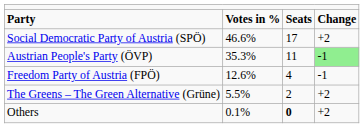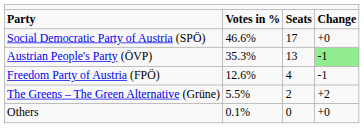 <table class="wikitable">
 <tr>
 <td colspan="4"></td>
 </tr>
 <tr>
 <td><strong>Party</strong></td>
 <td><strong>Votes in %</strong></td>
 <td><strong>Seats</strong></td>
 <td><strong>Change</strong></td>
 </tr>
 <tr>
 <td><a href='#'>Social Democratic Party of Austria</a> (SPÖ)</td>
 <td>46.6%</td>
 <td>17</td>
-<td>+2</td>
+<td>+0</td>
 </tr>
 <tr>
 <td><a href='#'>Austrian People's Party</a> (ÖVP)</td>
 <td>35.3%</td>
-<td>11</td>
+<td>13</td>
 <td style="background: lightgreen;">-1</td>
 </tr>
 <tr>
 <td><a href='#'>Freedom Party of Austria</a> (FPÖ)</td>
 <td>12.6%</td>
 <td>4</td>
 <td>-1</td>
 </tr>
 <tr>
 <td><a href='#'>The Greens – The Green Alternative</a> (Grüne)</td>
 <td>5.5%</td>
 <td>2</td>
 <td>+2</td>
 </tr>
 <tr>
 <td>Others</td>
 <td>0.1%</td>
-<td><strong>0</strong></td>
-<td>+2</td>
+<td>0</td>
+<td>+0</td>
 </tr>
 </table>
